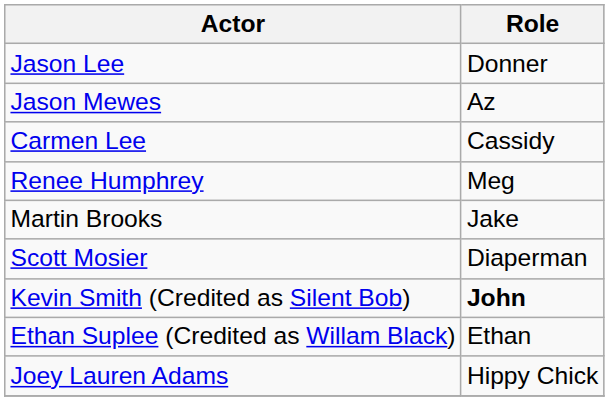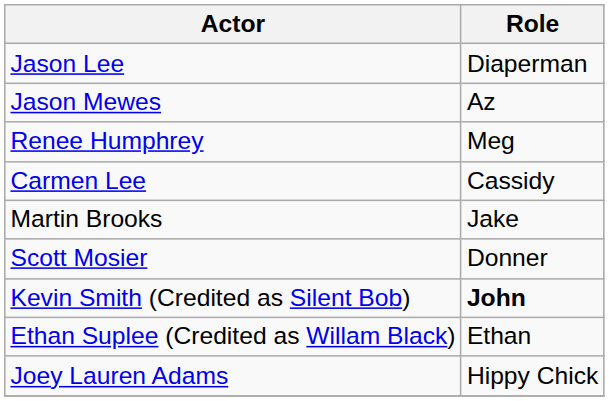 <table class="wikitable sortable">
 <tr>
 <th>Actor</th>
 <th>Role</th>
 </tr>
 <tr>
 <td><a href='#'>Jason Lee</a></td>
-<td>Donner</td>
+<td>Diaperman</td>
 </tr>
 <tr>
 <td><a href='#'>Jason Mewes</a></td>
 <td>Az</td>
 </tr>
 <tr>
+<td><a href='#'>Renee Humphrey</a></td>
+<td>Meg</td>
+</tr>
+<tr>
 <td><a href='#'>Carmen Lee</a></td>
 <td>Cassidy</td>
-</tr>
-<tr>
-<td><a href='#'>Renee Humphrey</a></td>
-<td>Meg</td>
 </tr>
 <tr>
 <td>Martin Brooks</td>
 <td>Jake</td>
 </tr>
 <tr>
 <td><a href='#'>Scott Mosier</a></td>
-<td>Diaperman</td>
+<td>Donner</td>
 </tr>
 <tr>
 <td><a href='#'>Kevin Smith</a> (Credited as <a href='#'>Silent Bob</a>)</td>
 <td><strong>John</strong></td>
 </tr>
 <tr>
 <td><a href='#'>Ethan Suplee</a> (Credited as <a href='#'>Willam Black</a>)</td>
 <td>Ethan</td>
 </tr>
 <tr>
 <td><a href='#'>Joey Lauren Adams</a></td>
 <td>Hippy Chick</td>
 </tr>
 <tr>
 </tr>
 </table>
